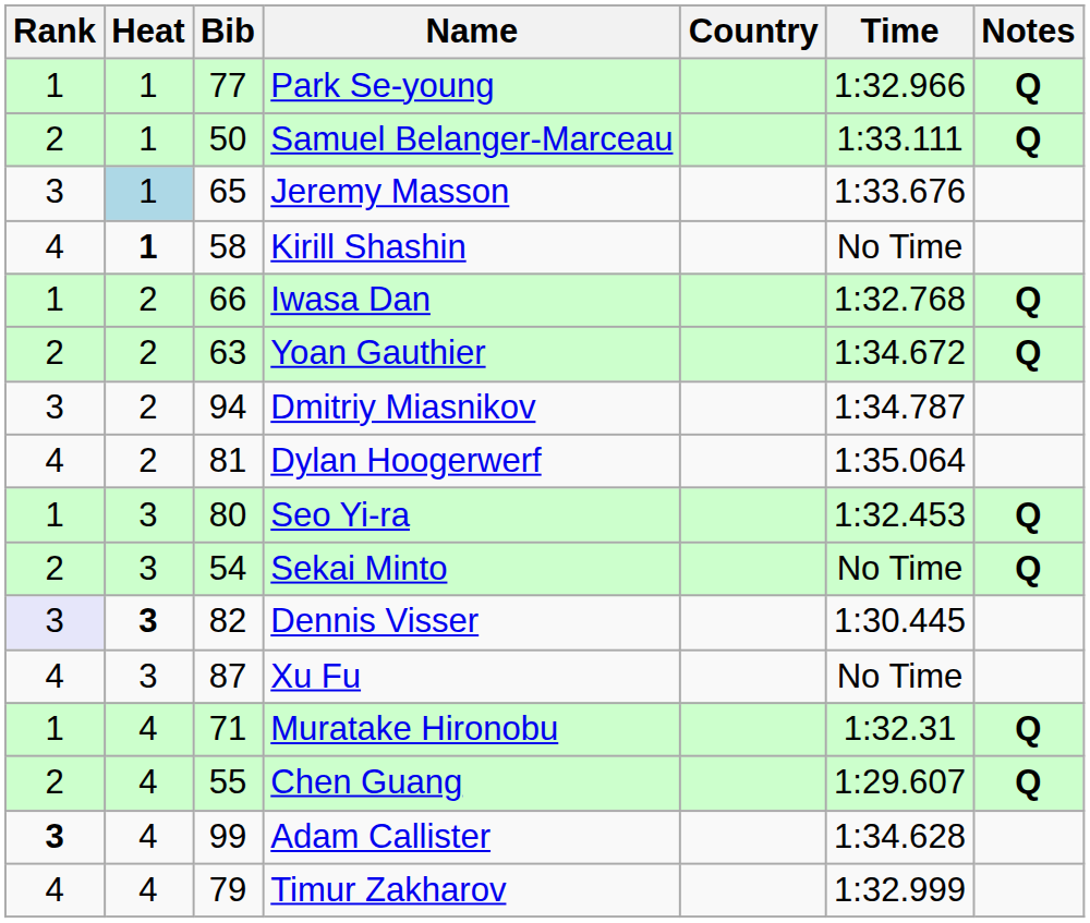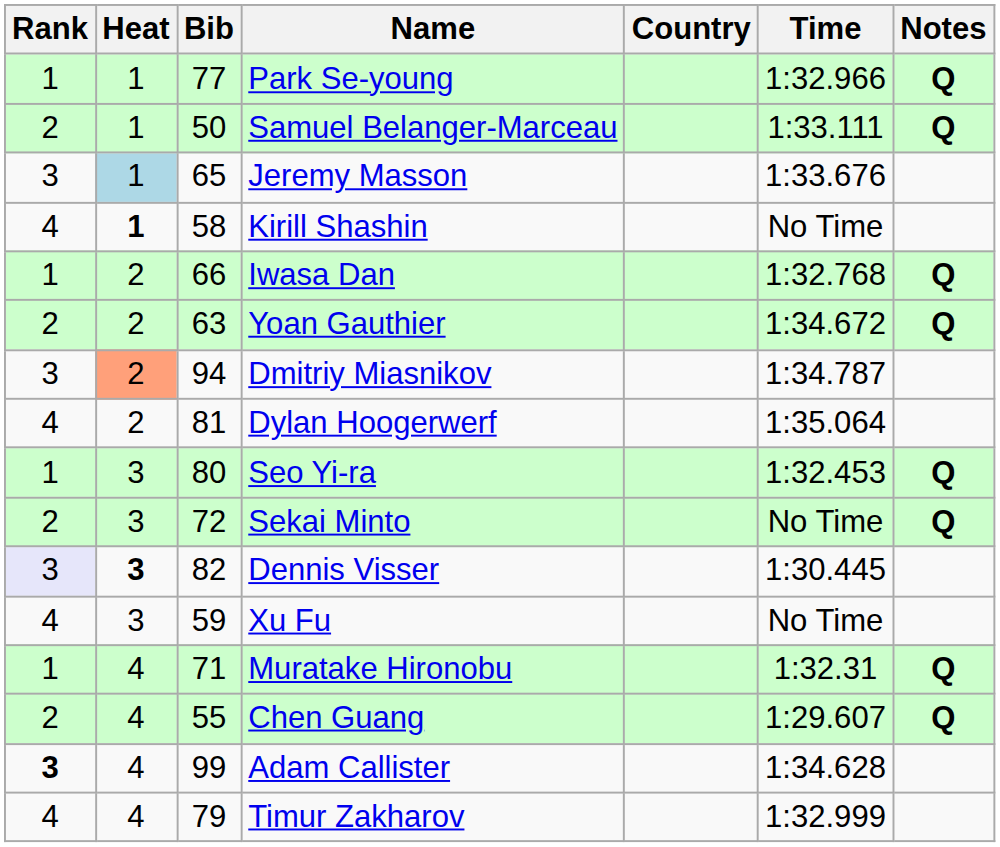 <table class="wikitable sortable" style="text-align:center">
 <tr>
 <th>Rank</th>
 <th>Heat</th>
 <th>Bib</th>
 <th>Name</th>
 <th>Country</th>
 <th>Time</th>
 <th>Notes</th>
 </tr>
 <tr bgcolor=ccffcc>
 <td>1</td>
 <td>1</td>
 <td>77</td>
 <td align=left><a href='#'>Park Se-young</a></td>
 <td align=left></td>
 <td>1:32.966</td>
 <td><strong>Q</strong></td>
 </tr>
 <tr bgcolor=ccffcc>
 <td>2</td>
 <td>1</td>
 <td>50</td>
 <td align=left><a href='#'>Samuel Belanger-Marceau</a></td>
 <td align=left></td>
 <td>1:33.111</td>
 <td><strong>Q</strong></td>
 </tr>
 <tr>
 <td>3</td>
 <td style="background: lightblue;">1</td>
 <td>65</td>
 <td align=left><a href='#'>Jeremy Masson</a></td>
 <td align=left></td>
 <td>1:33.676</td>
 <td></td>
 </tr>
 <tr>
 <td>4</td>
 <td><strong>1</strong></td>
 <td>58</td>
 <td align=left><a href='#'>Kirill Shashin</a></td>
 <td align=left></td>
 <td>No Time</td>
 <td></td>
 </tr>
 <tr bgcolor=ccffcc>
 <td>1</td>
 <td>2</td>
 <td>66</td>
 <td align=left><a href='#'>Iwasa Dan</a></td>
 <td align=left></td>
 <td>1:32.768</td>
 <td><strong>Q</strong></td>
 </tr>
 <tr bgcolor=ccffcc>
 <td>2</td>
 <td>2</td>
 <td>63</td>
 <td align=left><a href='#'>Yoan Gauthier</a></td>
 <td align=left></td>
 <td>1:34.672</td>
 <td><strong>Q</strong></td>
 </tr>
 <tr>
 <td>3</td>
-<td>2</td>
+<td style="background: lightsalmon;">2</td>
 <td>94</td>
 <td align=left><a href='#'>Dmitriy Miasnikov</a></td>
 <td align=left></td>
 <td>1:34.787</td>
 <td></td>
 </tr>
 <tr>
 <td>4</td>
 <td>2</td>
 <td>81</td>
 <td align=left><a href='#'>Dylan Hoogerwerf</a></td>
 <td align=left></td>
 <td>1:35.064</td>
 <td></td>
 </tr>
 <tr bgcolor=ccffcc>
 <td>1</td>
 <td>3</td>
 <td>80</td>
 <td align=left><a href='#'>Seo Yi-ra</a></td>
 <td align=left></td>
 <td>1:32.453</td>
 <td><strong>Q</strong></td>
 </tr>
 <tr bgcolor=ccffcc>
 <td>2</td>
 <td>3</td>
-<td>54</td>
+<td>72</td>
 <td align=left><a href='#'>Sekai Minto</a></td>
 <td align=left></td>
 <td>No Time</td>
 <td><strong>Q</strong></td>
 </tr>
 <tr>
 <td style="background: lavender;">3</td>
 <td><strong>3</strong></td>
 <td>82</td>
 <td align=left><a href='#'>Dennis Visser</a></td>
 <td align=left></td>
 <td>1:30.445</td>
 <td></td>
 </tr>
 <tr>
 <td>4</td>
 <td>3</td>
-<td>87</td>
+<td>59</td>
 <td align=left><a href='#'>Xu Fu</a></td>
 <td align=left></td>
 <td>No Time</td>
 <td></td>
 </tr>
 <tr bgcolor=ccffcc>
 <td>1</td>
 <td>4</td>
 <td>71</td>
 <td align=left><a href='#'>Muratake Hironobu</a></td>
 <td align=left></td>
 <td>1:32.31</td>
 <td><strong>Q</strong></td>
 </tr>
 <tr bgcolor=ccffcc>
 <td>2</td>
 <td>4</td>
 <td>55</td>
 <td align=left><a href='#'>Chen Guang</a></td>
 <td align=left></td>
 <td>1:29.607</td>
 <td><strong>Q</strong></td>
 </tr>
 <tr>
 <td><strong>3</strong></td>
 <td>4</td>
 <td>99</td>
 <td align=left><a href='#'>Adam Callister</a></td>
 <td align=left></td>
 <td>1:34.628</td>
 <td></td>
 </tr>
 <tr>
 <td>4</td>
 <td>4</td>
 <td>79</td>
 <td align=left><a href='#'>Timur Zakharov</a></td>
 <td align=left></td>
 <td>1:32.999</td>
 <td></td>
 </tr>
 </table>
